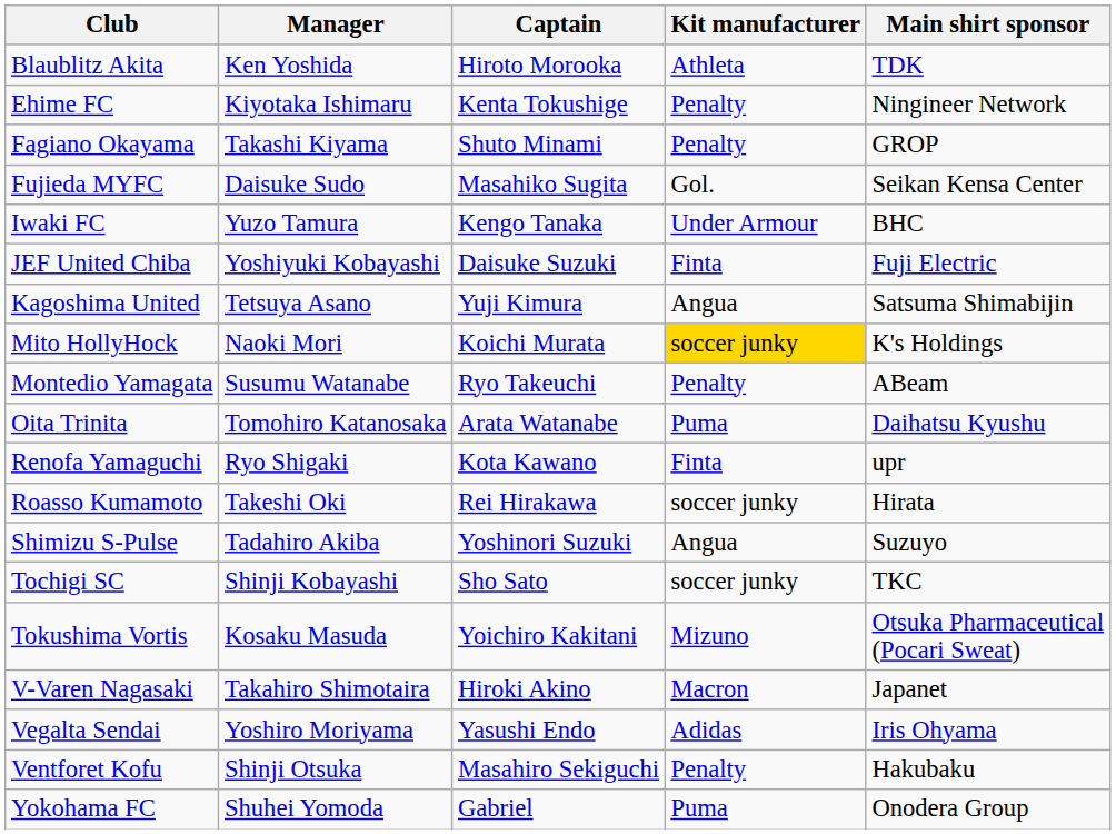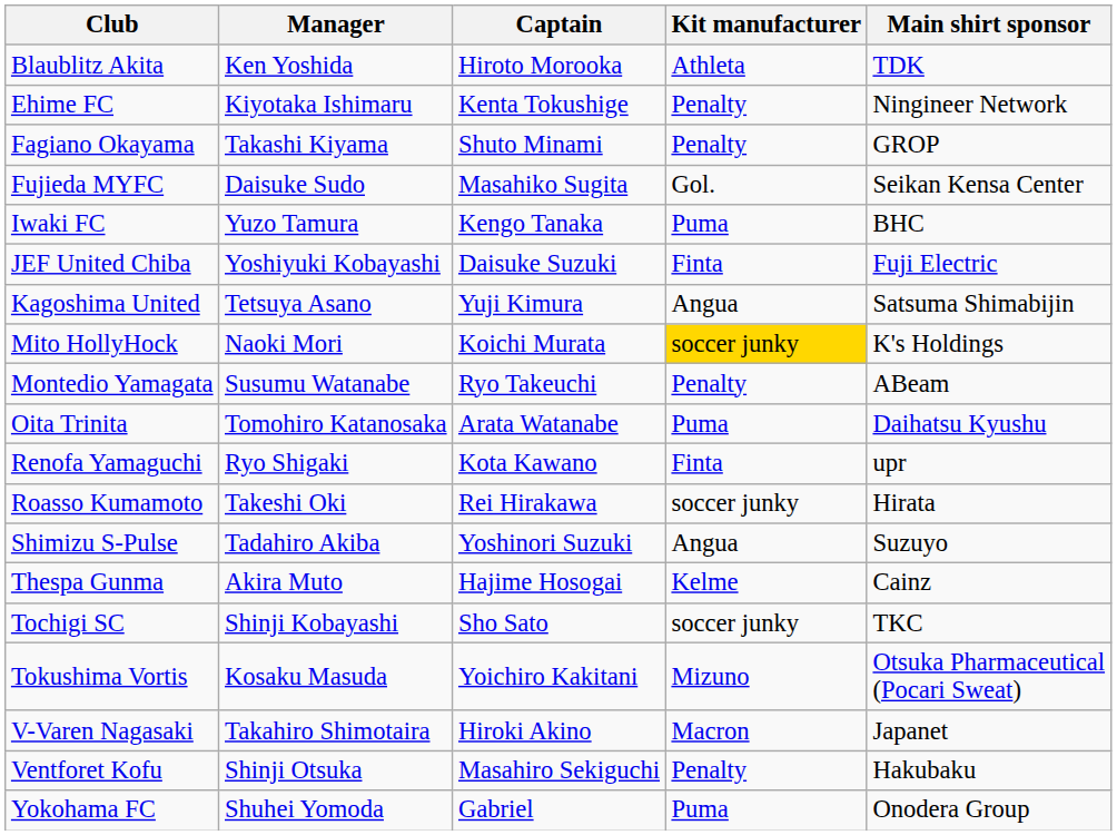 <table class="wikitable sortable">
 <tr>
 <th>Club</th>
 <th>Manager</th>
 <th>Captain</th>
 <th>Kit manufacturer</th>
 <th>Main shirt sponsor</th>
 </tr>
 <tr>
 <td><a href='#'>Blaublitz Akita</a></td>
 <td> <a href='#'>Ken Yoshida</a></td>
 <td> <a href='#'>Hiroto Morooka</a></td>
 <td> <a href='#'>Athleta</a></td>
 <td><a href='#'>TDK</a></td>
 </tr>
 <tr>
 <td><a href='#'>Ehime FC</a></td>
 <td> <a href='#'>Kiyotaka Ishimaru</a></td>
 <td> <a href='#'>Kenta Tokushige</a></td>
 <td> <a href='#'>Penalty</a></td>
 <td>Ningineer Network</td>
 </tr>
 <tr>
 <td><a href='#'>Fagiano Okayama</a></td>
 <td> <a href='#'>Takashi Kiyama</a></td>
 <td> <a href='#'>Shuto Minami</a></td>
 <td> <a href='#'>Penalty</a></td>
 <td>GROP</td>
 </tr>
 <tr>
 <td><a href='#'>Fujieda MYFC</a></td>
 <td> <a href='#'>Daisuke Sudo</a></td>
 <td> <a href='#'>Masahiko Sugita</a></td>
 <td> Gol.</td>
 <td>Seikan Kensa Center</td>
 </tr>
 <tr>
 <td><a href='#'>Iwaki FC</a></td>
 <td> <a href='#'>Yuzo Tamura</a></td>
 <td> <a href='#'>Kengo Tanaka</a></td>
-<td> <a href='#'>Under Armour</a></td>
+<td> <a href='#'>Puma</a></td>
 <td>BHC</td>
 </tr>
 <tr>
 <td><a href='#'>JEF United Chiba</a></td>
 <td> <a href='#'>Yoshiyuki Kobayashi</a></td>
 <td> <a href='#'>Daisuke Suzuki</a></td>
 <td> <a href='#'>Finta</a></td>
 <td><a href='#'>Fuji Electric</a></td>
 </tr>
 <tr>
 <td><a href='#'>Kagoshima United</a></td>
 <td> <a href='#'>Tetsuya Asano</a></td>
 <td> <a href='#'>Yuji Kimura</a></td>
 <td> Angua</td>
 <td>Satsuma Shimabijin</td>
 </tr>
 <tr>
 <td><a href='#'>Mito HollyHock</a></td>
 <td> <a href='#'>Naoki Mori</a></td>
 <td> <a href='#'>Koichi Murata</a></td>
 <td style="background: gold;"> soccer junky</td>
 <td>K's Holdings</td>
 </tr>
 <tr>
 <td><a href='#'>Montedio Yamagata</a></td>
 <td> <a href='#'>Susumu Watanabe</a></td>
 <td> <a href='#'>Ryo Takeuchi</a></td>
 <td> <a href='#'>Penalty</a></td>
 <td>ABeam</td>
 </tr>
 <tr>
 <td><a href='#'>Oita Trinita</a></td>
 <td> <a href='#'>Tomohiro Katanosaka</a></td>
 <td> <a href='#'>Arata Watanabe</a></td>
 <td> <a href='#'>Puma</a></td>
 <td><a href='#'>Daihatsu Kyushu</a></td>
 </tr>
 <tr>
 <td><a href='#'>Renofa Yamaguchi</a></td>
 <td> <a href='#'>Ryo Shigaki</a></td>
 <td> <a href='#'>Kota Kawano</a></td>
 <td> <a href='#'>Finta</a></td>
 <td>upr</td>
 </tr>
 <tr>
 <td><a href='#'>Roasso Kumamoto</a></td>
 <td> <a href='#'>Takeshi Oki</a></td>
 <td> <a href='#'>Rei Hirakawa</a></td>
 <td> soccer junky</td>
 <td>Hirata</td>
 </tr>
 <tr>
 <td><a href='#'>Shimizu S-Pulse</a></td>
 <td> <a href='#'>Tadahiro Akiba</a></td>
 <td> <a href='#'>Yoshinori Suzuki</a></td>
 <td> Angua</td>
 <td>Suzuyo</td>
 </tr>
 <tr>
+<td><a href='#'>Thespa Gunma</a></td>
+<td> <a href='#'>Akira Muto</a></td>
+<td> <a href='#'>Hajime Hosogai</a></td>
+<td> <a href='#'>Kelme</a></td>
+<td>Cainz</td>
+</tr>
+<tr>
 <td><a href='#'>Tochigi SC</a></td>
 <td> <a href='#'>Shinji Kobayashi</a></td>
 <td> <a href='#'>Sho Sato</a></td>
 <td> soccer junky</td>
 <td>TKC</td>
 </tr>
 <tr>
 <td><a href='#'>Tokushima Vortis</a></td>
 <td> <a href='#'>Kosaku Masuda</a></td>
 <td> <a href='#'>Yoichiro Kakitani</a></td>
 <td> <a href='#'>Mizuno</a></td>
 <td><a href='#'>Otsuka Pharmaceutical</a><br>(<a href='#'>Pocari Sweat</a>)</td>
 </tr>
 <tr>
 <td><a href='#'>V-Varen Nagasaki</a></td>
 <td> <a href='#'>Takahiro Shimotaira</a></td>
 <td> <a href='#'>Hiroki Akino</a></td>
 <td> <a href='#'>Macron</a></td>
 <td>Japanet</td>
 </tr>
 <tr>
-<td><a href='#'>Vegalta Sendai</a></td>
-<td> <a href='#'>Yoshiro Moriyama</a></td>
-<td> <a href='#'>Yasushi Endo</a></td>
-<td> <a href='#'>Adidas</a></td>
-<td><a href='#'>Iris Ohyama</a></td>
-</tr>
-<tr>
 <td><a href='#'>Ventforet Kofu</a></td>
 <td> <a href='#'>Shinji Otsuka</a></td>
 <td> <a href='#'>Masahiro Sekiguchi</a></td>
 <td> <a href='#'>Penalty</a></td>
 <td>Hakubaku</td>
 </tr>
 <tr>
 <td><a href='#'>Yokohama FC</a></td>
 <td> <a href='#'>Shuhei Yomoda</a></td>
 <td> <a href='#'>Gabriel</a></td>
 <td> <a href='#'>Puma</a></td>
 <td>Onodera Group</td>
 </tr>
 </table>
